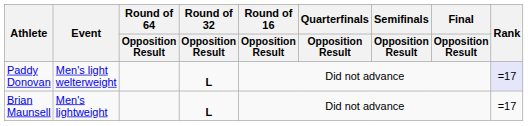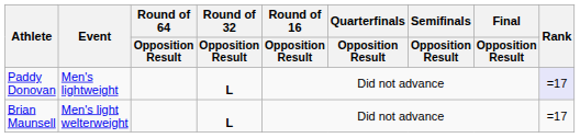 <table class="wikitable" style="font-size:90%;text-align:center;">
 <tr>
 <th rowspan=2>Athlete</th>
 <th rowspan=2>Event</th>
 <th>Round of 64</th>
 <th>Round of 32</th>
 <th>Round of 16</th>
 <th>Quarterfinals</th>
 <th>Semifinals</th>
 <th>Final</th>
 <th rowspan=2>Rank</th>
 </tr>
 <tr style="font-size:95%">
 <th>Opposition<br>Result</th>
 <th>Opposition<br>Result</th>
 <th>Opposition<br>Result</th>
 <th>Opposition<br>Result</th>
 <th>Opposition<br>Result</th>
 <th>Opposition<br>Result</th>
 </tr>
 <tr>
 <td align=left><a href='#'>Paddy Donovan</a></td>
-<td align=left><a href='#'>Men's light welterweight</a></td>
+<td align=left><a href='#'>Men's lightweight</a></td>
 <td></td>
 <td><br><strong>L</strong> </td>
 <td colspan=4>Did not advance</td>
 <td style="background: lavender;">=17</td>
 </tr>
 <tr>
 <td align=left><a href='#'>Brian Maunsell</a></td>
-<td align=left><a href='#'>Men's lightweight</a></td>
+<td align=left><a href='#'>Men's light welterweight</a></td>
 <td></td>
 <td><br><strong>L</strong> </td>
 <td colspan=4>Did not advance</td>
 <td>=17</td>
 </tr>
 </table>
